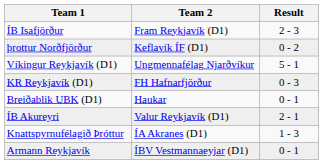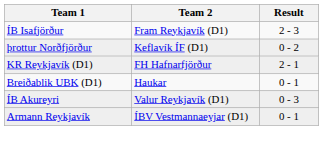 <table class="wikitable">
 <tr>
 <th width="180">Team 1</th>
 <th width="180">Team 2</th>
 <th width="80">Result</th>
 </tr>
 <tr>
 <td><a href='#'>ÍB Isafjörður</a></td>
 <td><a href='#'>Fram Reykjavík</a> (D1)</td>
 <td align="center">2 - 3</td>
 </tr>
 <tr style="background:#EFEFEF">
 <td><a href='#'>þrottur Norðfjörður</a></td>
 <td><a href='#'>Keflavík ÍF</a> (D1)</td>
 <td align="center">0 - 2</td>
 </tr>
-<tr>
-<td><a href='#'>Víkingur Reykjavík</a> (D1)</td>
-<td><a href='#'>Ungmennafélag Njarðvíkur</a></td>
-<td align="center">5 - 1</td>
-</tr>
 <tr style="background:#EFEFEF">
 <td><a href='#'>KR Reykjavík</a> (D1)</td>
 <td><a href='#'>FH Hafnarfjörður</a></td>
-<td align="center">0 - 3</td>
+<td align="center">2 - 1</td>
 </tr>
 <tr>
 <td><a href='#'>Breiðablik UBK</a> (D1)</td>
 <td><a href='#'>Haukar</a></td>
 <td align="center">0 - 1</td>
 </tr>
 <tr style="background:#EFEFEF">
 <td><a href='#'>ÍB Akureyri</a></td>
 <td><a href='#'>Valur Reykjavík</a> (D1)</td>
-<td align="center">2 - 1</td>
-</tr>
-<tr>
-<td><a href='#'>Knattspyrnufélagið Þróttur</a></td>
-<td><a href='#'>ÍA Akranes</a> (D1)</td>
-<td align="center">1 - 3</td>
+<td align="center">0 - 3</td>
 </tr>
 <tr style="background:#EFEFEF">
 <td><a href='#'>Armann Reykjavík</a></td>
 <td><a href='#'>ÍBV Vestmannaeyjar</a> (D1)</td>
 <td align="center">0 - 1</td>
 </tr>
 </table>
